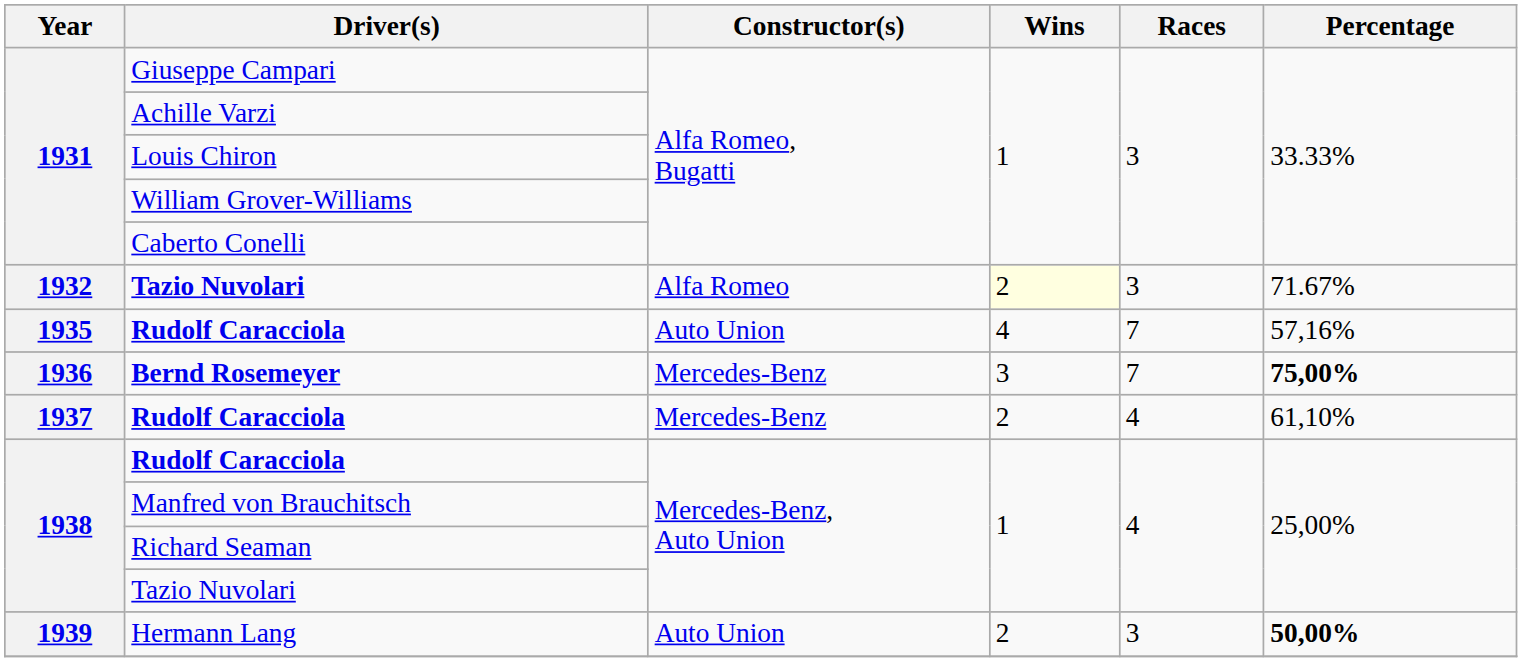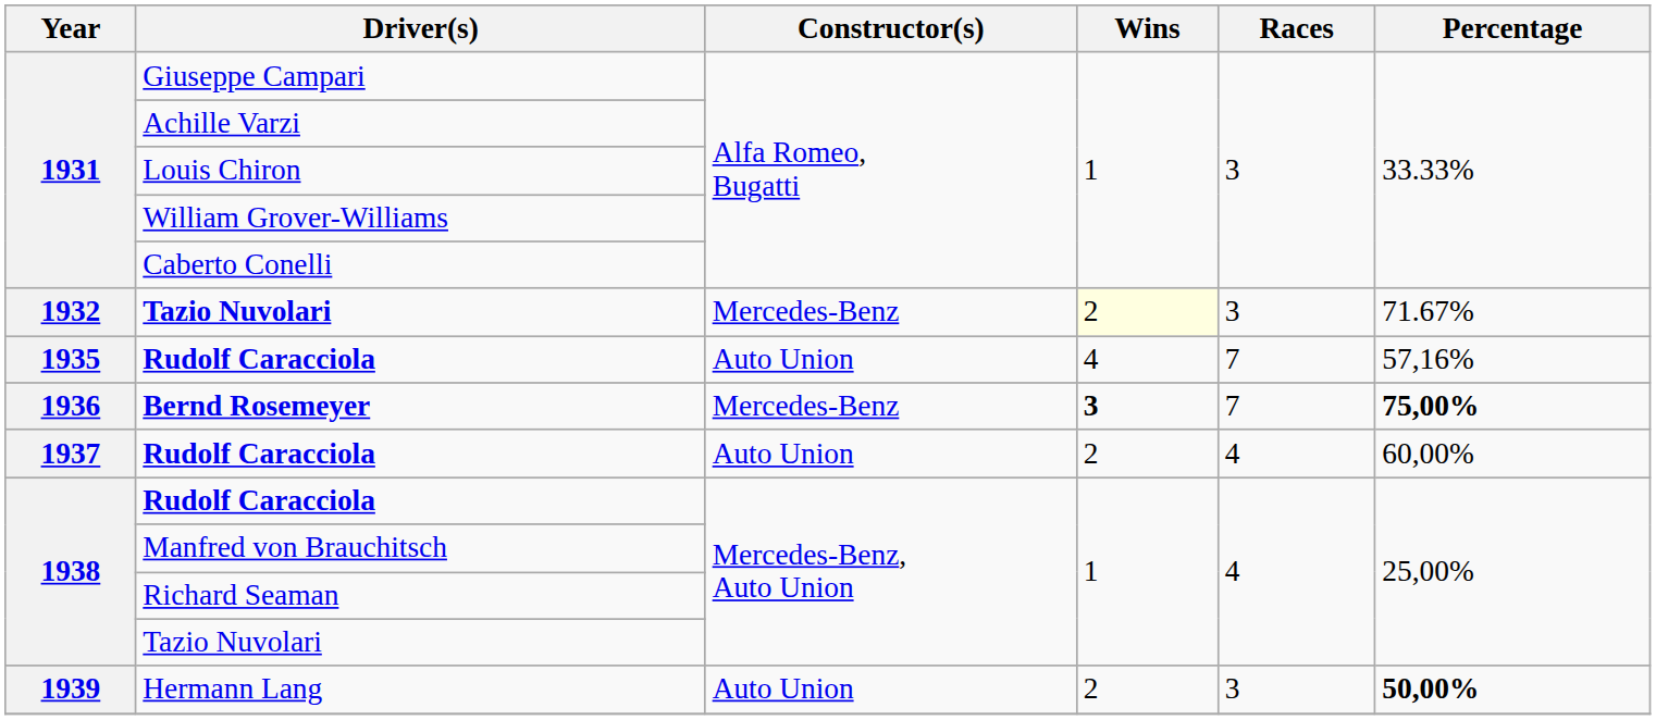 <table class="wikitable sortable" style="width:70%">
 <tr>
 <th scope=col>Year</th>
 <th scope=col>Driver(s)</th>
 <th scope=col>Constructor(s)</th>
 <th scope=col>Wins</th>
 <th scope=col>Races</th>
 <th>Percentage</th>
 </tr>
 <tr>
 <th rowspan=5><a href='#'>1931</a></th>
 <td> <a href='#'>Giuseppe Campari</a></td>
 <td rowspan=5><a href='#'>Alfa Romeo</a>,<br><a href='#'>Bugatti</a></td>
 <td rowspan=5>1</td>
 <td rowspan=5>3</td>
 <td rowspan="5">33.33%</td>
 </tr>
 <tr>
 <td> <a href='#'>Achille Varzi</a></td>
 </tr>
 <tr>
 <td> <a href='#'>Louis Chiron</a></td>
 </tr>
 <tr>
 <td> <a href='#'>William Grover-Williams</a></td>
 </tr>
 <tr>
 <td> <a href='#'>Caberto Conelli</a></td>
 </tr>
 <tr>
 <th><a href='#'>1932</a></th>
 <td> <strong><a href='#'>Tazio Nuvolari</a></strong></td>
-<td><a href='#'>Alfa Romeo</a></td>
+<td><a href='#'>Mercedes-Benz</a></td>
 <td style="background: lightyellow;">2</td>
 <td>3</td>
 <td>71.67%</td>
 </tr>
 <tr>
 <th><a href='#'>1935</a></th>
 <td> <strong><a href='#'>Rudolf Caracciola</a></strong></td>
 <td><a href='#'>Auto Union</a></td>
 <td>4</td>
 <td>7</td>
 <td>57,16%</td>
 </tr>
 <tr>
 <th><a href='#'>1936</a></th>
 <td> <strong><a href='#'>Bernd Rosemeyer</a></strong></td>
 <td><a href='#'>Mercedes-Benz</a></td>
-<td>3</td>
+<td><strong>3</strong></td>
 <td>7</td>
 <td><strong>75,00%</strong></td>
 </tr>
 <tr>
 <th><a href='#'>1937</a></th>
 <td> <strong><a href='#'>Rudolf Caracciola</a></strong></td>
-<td><a href='#'>Mercedes-Benz</a></td>
+<td><a href='#'>Auto Union</a></td>
 <td>2</td>
 <td>4</td>
-<td>61,10%</td>
+<td>60,00%</td>
 </tr>
 <tr>
 <th rowspan=4><a href='#'>1938</a></th>
 <td> <strong><a href='#'>Rudolf Caracciola</a></strong></td>
 <td rowspan=4><a href='#'>Mercedes-Benz</a>,<br><a href='#'>Auto Union</a></td>
 <td rowspan=4>1</td>
 <td rowspan=4>4</td>
 <td rowspan="4">25,00%</td>
 </tr>
 <tr>
 <td> <a href='#'>Manfred von Brauchitsch</a></td>
 </tr>
 <tr>
 <td> <a href='#'>Richard Seaman</a></td>
 </tr>
 <tr>
 <td> <a href='#'>Tazio Nuvolari</a></td>
 </tr>
 <tr>
 <th><a href='#'>1939</a></th>
 <td> <a href='#'>Hermann Lang</a></td>
 <td><a href='#'>Auto Union</a></td>
 <td>2</td>
 <td>3</td>
 <td><strong>50,00%</strong></td>
 </tr>
 <tr>
 </tr>
 </table>
